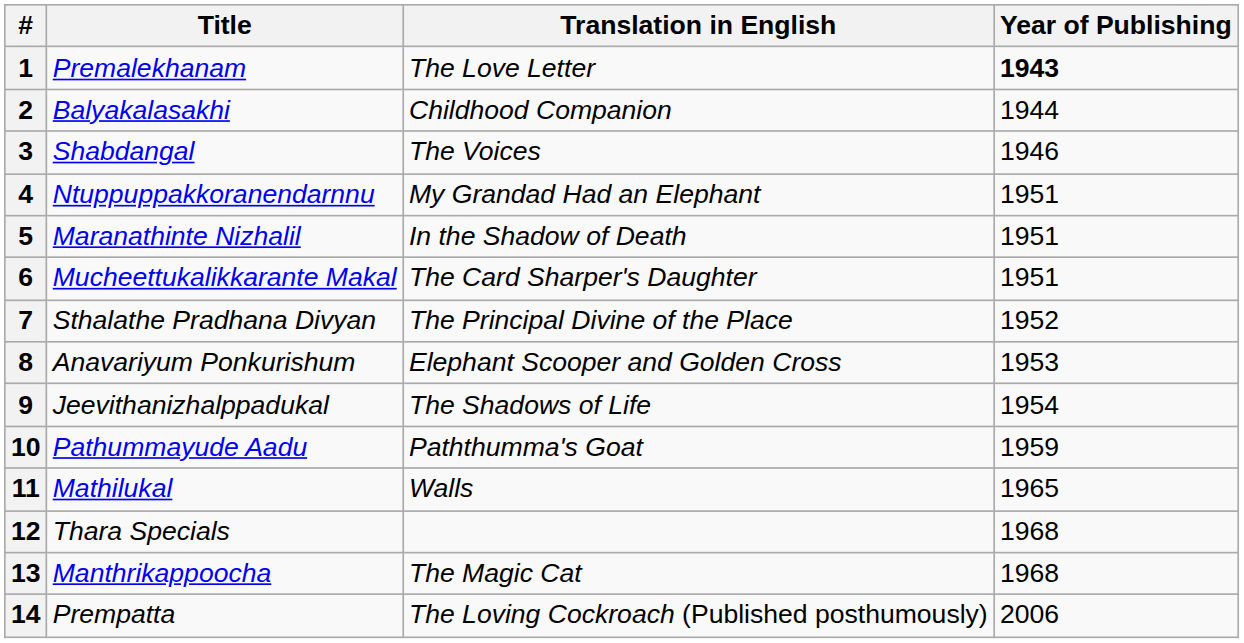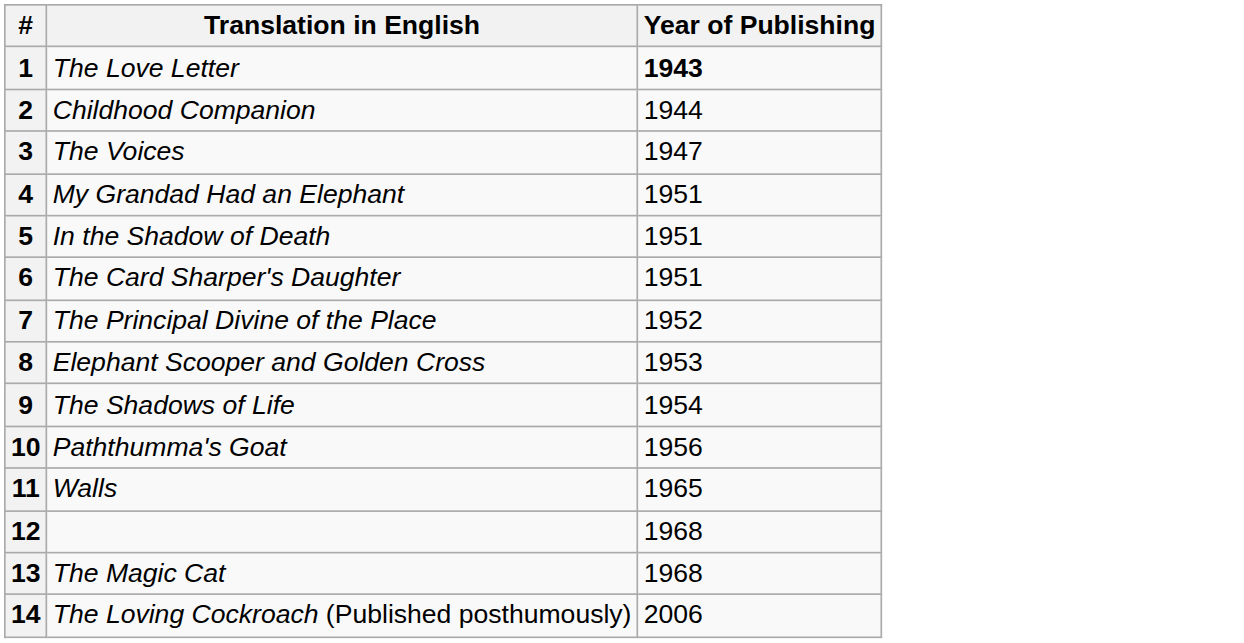 <table class="wikitable">
 <tr>
 <th>#</th>
-<th>Title</th>
 <th>Translation in English</th>
 <th>Year of Publishing</th>
 </tr>
 <tr>
 <th>1</th>
-<td><em><a href='#'>Premalekhanam</a></em></td>
 <td><em>The Love Letter</em></td>
 <td><strong>1943</strong></td>
 </tr>
 <tr>
 <th>2</th>
-<td><em><a href='#'>Balyakalasakhi</a></em></td>
 <td><em>Childhood Companion</em></td>
 <td>1944</td>
 </tr>
 <tr>
 <th>3</th>
-<td><em><a href='#'>Shabdangal</a></em></td>
 <td><em>The Voices</em></td>
-<td>1946</td>
+<td>1947</td>
 </tr>
 <tr>
 <th>4</th>
-<td><em><a href='#'>Ntuppuppakkoranendarnnu</a></em></td>
 <td><em>My Grandad Had an Elephant</em></td>
 <td>1951</td>
 </tr>
 <tr>
 <th>5</th>
-<td><em><a href='#'>Maranathinte Nizhalil</a></em></td>
 <td><em>In the Shadow of Death</em></td>
 <td>1951</td>
 </tr>
 <tr>
 <th>6</th>
-<td><em><a href='#'>Mucheettukalikkarante Makal</a></em></td>
 <td><em>The Card Sharper's Daughter</em></td>
 <td>1951</td>
 </tr>
 <tr>
 <th>7</th>
-<td><em>Sthalathe Pradhana Divyan</em></td>
 <td><em>The Principal Divine of the Place</em></td>
 <td>1952</td>
 </tr>
 <tr>
 <th>8</th>
-<td><em>Anavariyum Ponkurishum</em></td>
 <td><em>Elephant Scooper and Golden Cross</em></td>
 <td>1953</td>
 </tr>
 <tr>
 <th>9</th>
-<td><em>Jeevithanizhalppadukal</em></td>
 <td><em>The Shadows of Life</em></td>
 <td>1954</td>
 </tr>
 <tr>
 <th>10</th>
-<td><em><a href='#'>Pathummayude Aadu</a></em></td>
 <td><em>Paththumma's Goat</em></td>
-<td>1959</td>
+<td>1956</td>
 </tr>
 <tr>
 <th>11</th>
-<td><em><a href='#'>Mathilukal</a></em></td>
 <td><em>Walls</em></td>
 <td>1965</td>
 </tr>
 <tr>
 <th>12</th>
-<td><em>Thara Specials</em></td>
 <td></td>
 <td>1968</td>
 </tr>
 <tr>
 <th>13</th>
-<td><em><a href='#'>Manthrikappoocha</a></em></td>
 <td><em>The Magic Cat</em></td>
 <td>1968</td>
 </tr>
 <tr>
 <th>14</th>
-<td><em>Prempatta</em></td>
 <td><em>The Loving Cockroach</em> (Published posthumously)</td>
 <td>2006</td>
 </tr>
 </table>
